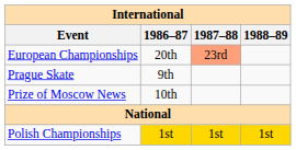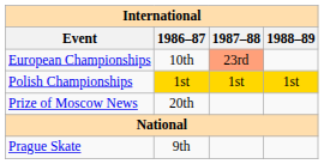 <table class="wikitable" style="text-align:center">
 <tr>
 <th style="background-color: #ffdead; " colspan=4 align=center>International</th>
 </tr>
 <tr>
 <th>Event</th>
 <th>1986–87</th>
 <th>1987–88</th>
 <th>1988–89</th>
 </tr>
 <tr>
 <td align=left><a href='#'>European Championships</a></td>
-<td>20th</td>
+<td>10th</td>
 <td style="background: lightsalmon;">23rd</td>
 <td></td>
+</tr>
+<tr>
+<td align=left><a href='#'>Polish Championships</a></td>
+<td bgcolor=gold>1st</td>
+<td bgcolor=gold>1st</td>
+<td bgcolor=gold>1st</td>
+</tr>
+<tr>
+<td align=left><a href='#'>Prize of Moscow News</a></td>
+<td>20th</td>
+<td></td>
+<td></td>
+</tr>
+<tr>
+<th style="background-color: #ffdead; " colspan=4 align=center>National</th>
 </tr>
 <tr>
 <td align=left><a href='#'>Prague Skate</a></td>
 <td>9th</td>
 <td></td>
 <td></td>
 </tr>
-<tr>
-<td align=left><a href='#'>Prize of Moscow News</a></td>
-<td>10th</td>
-<td></td>
-<td></td>
-</tr>
-<tr>
-<th style="background-color: #ffdead; " colspan=4 align=center>National</th>
-</tr>
-<tr>
-<td align=left><a href='#'>Polish Championships</a></td>
-<td bgcolor=gold>1st</td>
-<td bgcolor=gold>1st</td>
-<td bgcolor=gold>1st</td>
-</tr>
 </table>
